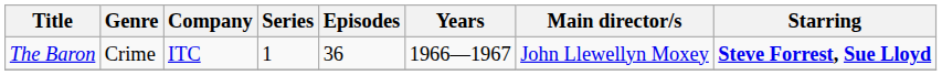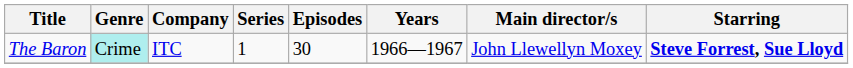 <table class="wikitable unsortable">
 <tr>
 <th>Title</th>
 <th>Genre</th>
 <th>Company</th>
 <th>Series</th>
 <th>Episodes</th>
 <th>Years</th>
 <th>Main director/s</th>
 <th>Starring</th>
 </tr>
 <tr>
 <td><em><a href='#'>The Baron</a></em></td>
-<td>Crime</td>
+<td style="background: paleturquoise;">Crime</td>
 <td><a href='#'>ITC</a></td>
 <td>1</td>
-<td>36</td>
+<td>30</td>
 <td>1966—1967</td>
 <td><a href='#'>John Llewellyn Moxey</a></td>
 <td><strong><a href='#'>Steve Forrest</a>, <a href='#'>Sue Lloyd</a></strong></td>
 </tr>
 <tr>
 </tr>
 </table>
